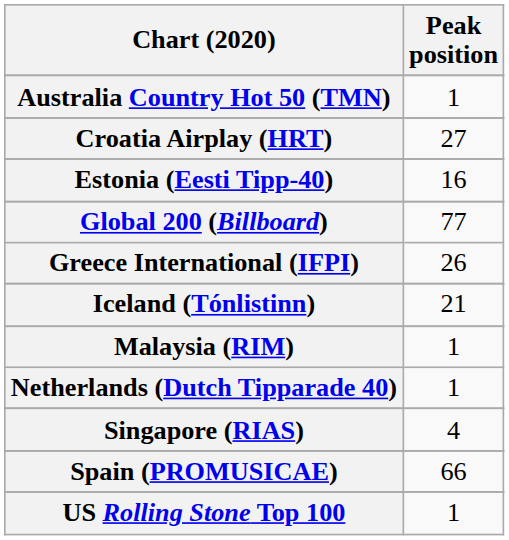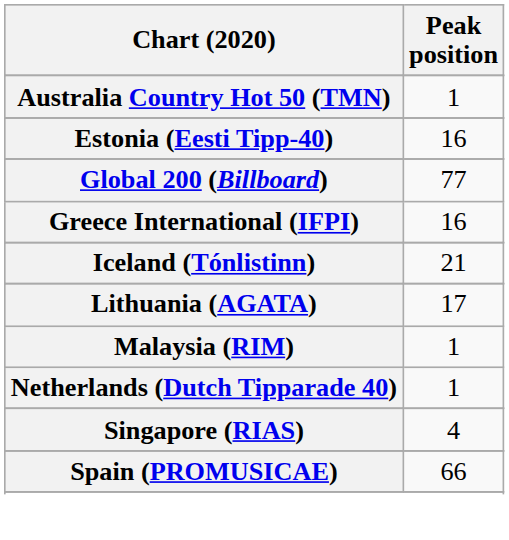 <table class="wikitable sortable plainrowheaders" style="text-align:center">
 <tr>
 <th scope="col">Chart (2020)</th>
 <th scope="col">Peak<br>position</th>
 </tr>
 <tr>
 </tr>
 <tr>
 <th scope="row">Australia <a href='#'>Country Hot 50</a> (<a href='#'>TMN</a>)</th>
 <td>1</td>
 </tr>
 <tr>
 </tr>
 <tr>
 </tr>
 <tr>
 </tr>
 <tr>
 </tr>
 <tr>
 </tr>
 <tr>
 </tr>
 <tr>
 </tr>
 <tr>
-<th scope="row">Croatia Airplay (<a href='#'>HRT</a>)</th>
-<td>27</td>
-</tr>
-<tr>
 </tr>
 <tr>
 </tr>
 <tr>
 <th scope="row">Estonia (<a href='#'>Eesti Tipp-40</a>)</th>
 <td>16</td>
 </tr>
 <tr>
 </tr>
 <tr>
 </tr>
 <tr>
 </tr>
 <tr>
 <th scope="row"><a href='#'>Global 200</a> (<em><a href='#'>Billboard</a></em>)</th>
 <td>77</td>
 </tr>
 <tr>
 <th scope="row">Greece International (<a href='#'>IFPI</a>)</th>
-<td>26</td>
+<td>16</td>
 </tr>
 <tr>
 </tr>
 <tr>
 <th scope="row">Iceland (<a href='#'>Tónlistinn</a>)</th>
 <td>21</td>
 </tr>
 <tr>
 </tr>
 <tr>
+</tr>
+<tr>
+<th scope="row">Lithuania (<a href='#'>AGATA</a>)</th>
+<td>17</td>
 </tr>
 <tr>
 <th scope="row">Malaysia (<a href='#'>RIM</a>)</th>
 <td>1</td>
 </tr>
 <tr>
 <th scope="row">Netherlands (<a href='#'>Dutch Tipparade 40</a>)</th>
 <td>1</td>
 </tr>
 <tr>
 </tr>
 <tr>
 </tr>
 <tr>
 </tr>
 <tr>
 </tr>
 <tr>
 </tr>
 <tr>
 <th scope="row">Singapore (<a href='#'>RIAS</a>)</th>
 <td>4</td>
 </tr>
 <tr>
 </tr>
 <tr>
 <th scope="row">Spain (<a href='#'>PROMUSICAE</a>)</th>
 <td>66</td>
 </tr>
 <tr>
 </tr>
 <tr>
 </tr>
 <tr>
 </tr>
 <tr>
 </tr>
 <tr>
 </tr>
 <tr>
 </tr>
 <tr>
 </tr>
 <tr>
 </tr>
-<tr>
-<th scope="row">US <a href='#'><em>Rolling Stone</em> Top 100</a></th>
-<td>1</td>
-</tr>
 </table>
